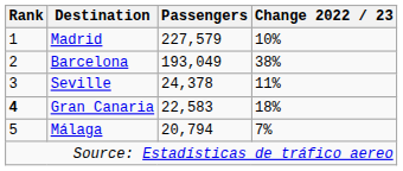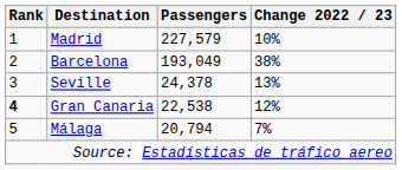 <table class="wikitable" style="font-size: 85%; width:align">
 <tr>
 <th>Rank</th>
 <th>Destination</th>
 <th>Passengers</th>
 <th>Change 2022 / 23</th>
 </tr>
 <tr>
 <td>1</td>
 <td> <a href='#'>Madrid</a></td>
 <td>227,579</td>
 <td> 10%</td>
 </tr>
 <tr>
 <td>2</td>
 <td> <a href='#'>Barcelona</a></td>
 <td>193,049</td>
 <td> 38%</td>
 </tr>
 <tr>
 <td>3</td>
 <td> <a href='#'>Seville</a></td>
 <td>24,378</td>
-<td> 11%</td>
+<td> 13%</td>
 </tr>
 <tr>
 <td><strong>4</strong></td>
 <td> <a href='#'>Gran Canaria</a></td>
-<td>22,583</td>
-<td> 18%</td>
+<td>22,538</td>
+<td> 12%</td>
 </tr>
 <tr>
 <td>5</td>
 <td> <a href='#'>Málaga</a></td>
 <td>20,794</td>
 <td> 7%</td>
 </tr>
 <tr>
 <td colspan="4" style="text-align:right;"><em>Source: <a href='#'>Estadísticas de tráfico aereo</a></em></td>
 </tr>
 </table>
